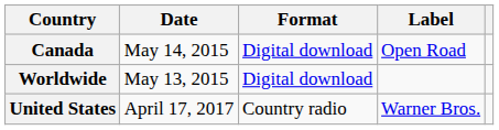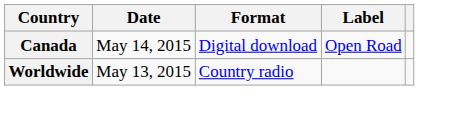 <table class="wikitable plainrowheaders">
 <tr>
 <th>Country</th>
 <th>Date</th>
 <th>Format</th>
 <th>Label</th>
 <th></th>
 </tr>
 <tr>
 <th scope="row">Canada</th>
 <td>May 14, 2015</td>
 <td><a href='#'>Digital download</a></td>
 <td><a href='#'>Open Road</a></td>
 <td></td>
 </tr>
 <tr>
 <th scope="row">Worldwide</th>
 <td>May 13, 2015</td>
-<td><a href='#'>Digital download</a></td>
+<td><a href='#'>Country radio</a></td>
 <td></td>
 <td></td>
 </tr>
-<tr>
-<th scope="row">United States</th>
-<td>April 17, 2017</td>
-<td>Country radio</td>
-<td><a href='#'>Warner Bros.</a></td>
-<td></td>
-</tr>
 </table>
